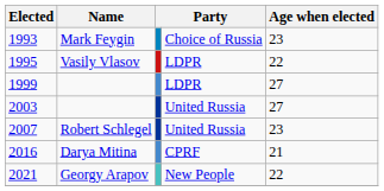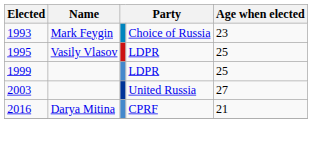 <table class="wikitable">
 <tr>
 <th>Elected</th>
 <th>Name</th>
 <th colspan=2>Party</th>
 <th>Age when elected</th>
 </tr>
 <tr>
 <td><a href='#'>1993</a></td>
 <td><a href='#'>Mark Feygin</a></td>
 <td style="background-color:#0085BE;"></td>
 <td><a href='#'>Choice of Russia</a></td>
 <td>23</td>
 </tr>
 <tr>
 <td><a href='#'>1995</a></td>
 <td><a href='#'>Vasily Vlasov</a></td>
 <td style="background-color:#CC1111;"></td>
 <td><a href='#'>LDPR</a></td>
-<td>22</td>
+<td>25</td>
 </tr>
 <tr>
 <td><a href='#'>1999</a></td>
 <td></td>
 <td style="background-color:#4488CC;"></td>
 <td><a href='#'>LDPR</a></td>
-<td>27</td>
+<td>25</td>
 </tr>
 <tr>
 <td><a href='#'>2003</a></td>
 <td></td>
 <td style="background-color:#003399;"></td>
 <td><a href='#'>United Russia</a></td>
 <td>27</td>
 </tr>
 <tr>
-<td><a href='#'>2007</a></td>
-<td><a href='#'>Robert Schlegel</a></td>
-<td style="background-color:#003399;"></td>
-<td><a href='#'>United Russia</a></td>
-<td>23</td>
-</tr>
-<tr>
 <td><a href='#'>2016</a></td>
 <td><a href='#'>Darya Mitina</a></td>
 <td style="background-color:#4488CC;"></td>
 <td><a href='#'>CPRF</a></td>
 <td>21</td>
 </tr>
 <tr>
-<td><a href='#'>2021</a></td>
-<td><a href='#'>Georgy Arapov</a></td>
-<td style="background-color:#47c2c0;"></td>
-<td><a href='#'>New People</a></td>
-<td>22</td>
-</tr>
-<tr>
 </tr>
 </table>
